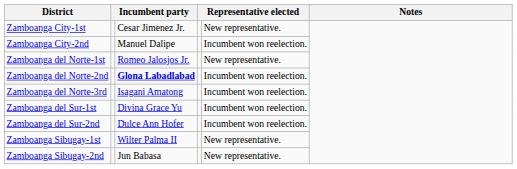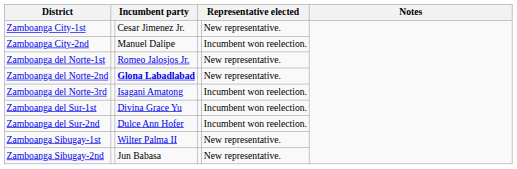 <table class=wikitable style="font-size:90%;">
 <tr>
 <th>District</th>
 <th colspan=2>Incumbent party</th>
 <th colspan=3>Representative elected</th>
 <th width=40%>Notes</th>
 </tr>
 <tr>
 <td><a href='#'>Zamboanga City-1st</a></td>
 <td></td>
 <td>Cesar Jimenez Jr.</td>
 <td></td>
 <td>New representative.</td>
 </tr>
 <tr>
 <td><a href='#'>Zamboanga City-2nd</a></td>
 <td></td>
 <td>Manuel Dalipe</td>
 <td></td>
 <td>Incumbent won reelection.</td>
 </tr>
 <tr>
 <td><a href='#'>Zamboanga del Norte-1st</a></td>
 <td></td>
 <td><a href='#'>Romeo Jalosjos Jr.</a></td>
 <td></td>
 <td>New representative.</td>
 </tr>
 <tr>
 <td><a href='#'>Zamboanga del Norte-2nd</a></td>
 <td></td>
 <td><strong><a href='#'>Glona Labadlabad</a></strong></td>
 <td></td>
-<td>Incumbent won reelection.</td>
+<td>New representative.</td>
 </tr>
 <tr>
 <td><a href='#'>Zamboanga del Norte-3rd</a></td>
 <td></td>
 <td><a href='#'>Isagani Amatong</a></td>
 <td></td>
 <td>Incumbent won reelection.</td>
 </tr>
 <tr>
 <td><a href='#'>Zamboanga del Sur-1st</a></td>
 <td></td>
 <td><a href='#'>Divina Grace Yu</a></td>
 <td></td>
 <td>Incumbent won reelection.</td>
 </tr>
 <tr>
 <td><a href='#'>Zamboanga del Sur-2nd</a></td>
 <td></td>
 <td><a href='#'>Dulce Ann Hofer</a></td>
 <td></td>
 <td>Incumbent won reelection.</td>
 </tr>
 <tr>
 <td><a href='#'>Zamboanga Sibugay-1st</a></td>
 <td></td>
 <td><a href='#'>Wilter Palma II</a></td>
 <td></td>
 <td>New representative.</td>
 </tr>
 <tr>
 <td><a href='#'>Zamboanga Sibugay-2nd</a></td>
 <td></td>
 <td>Jun Babasa</td>
 <td></td>
 <td>New representative.</td>
 </tr>
 </table>
